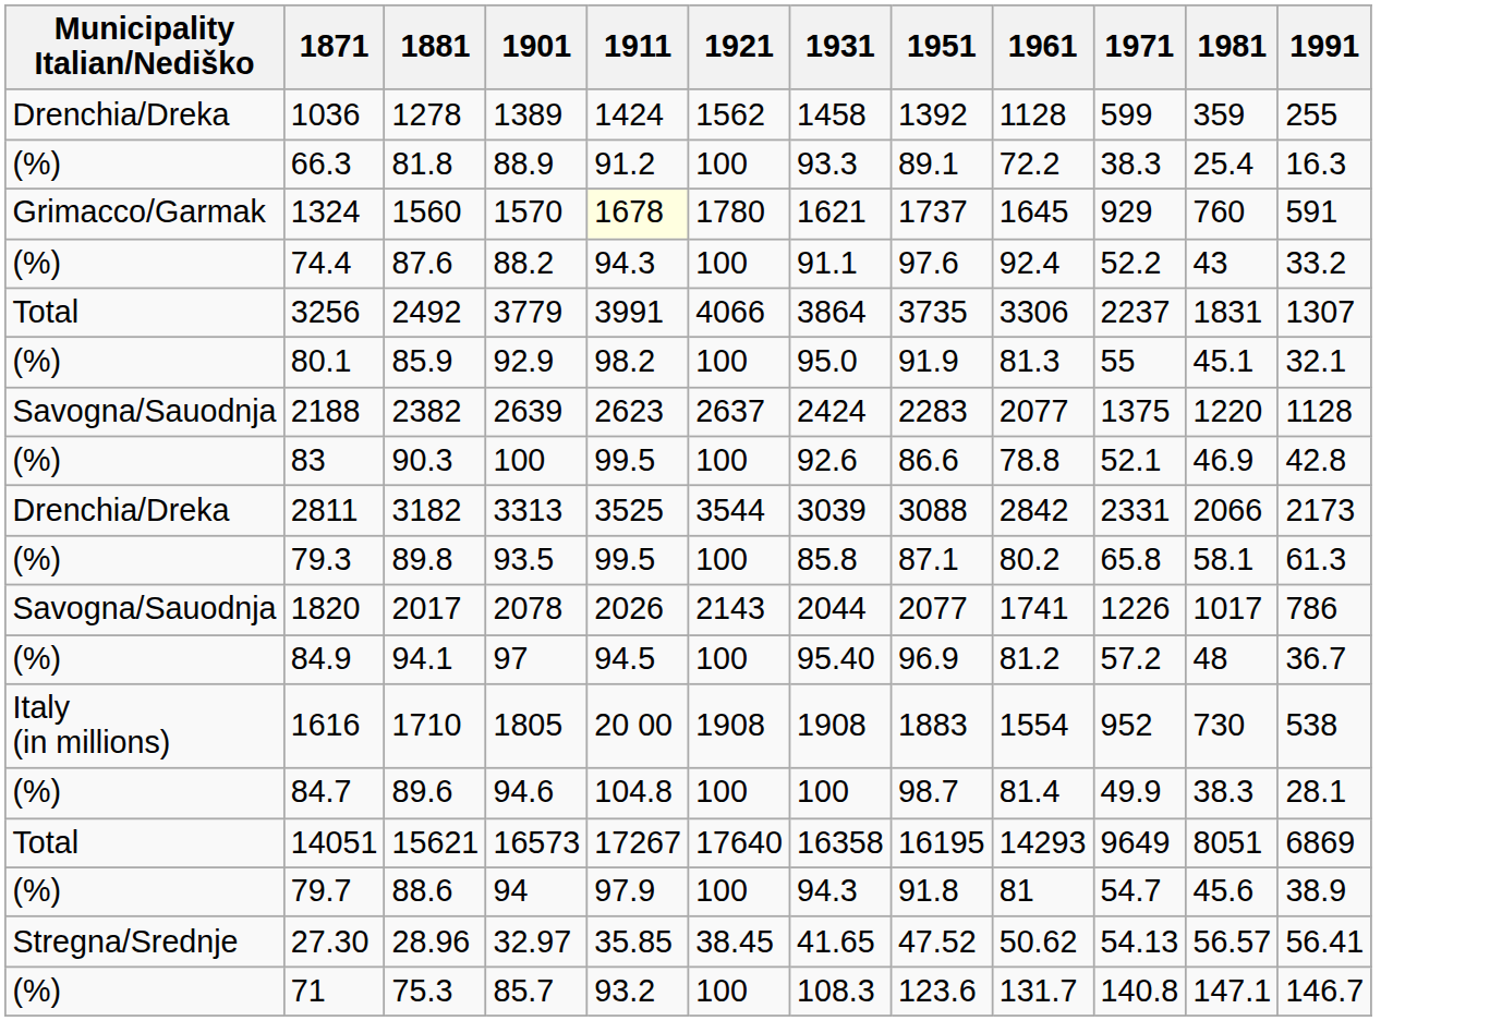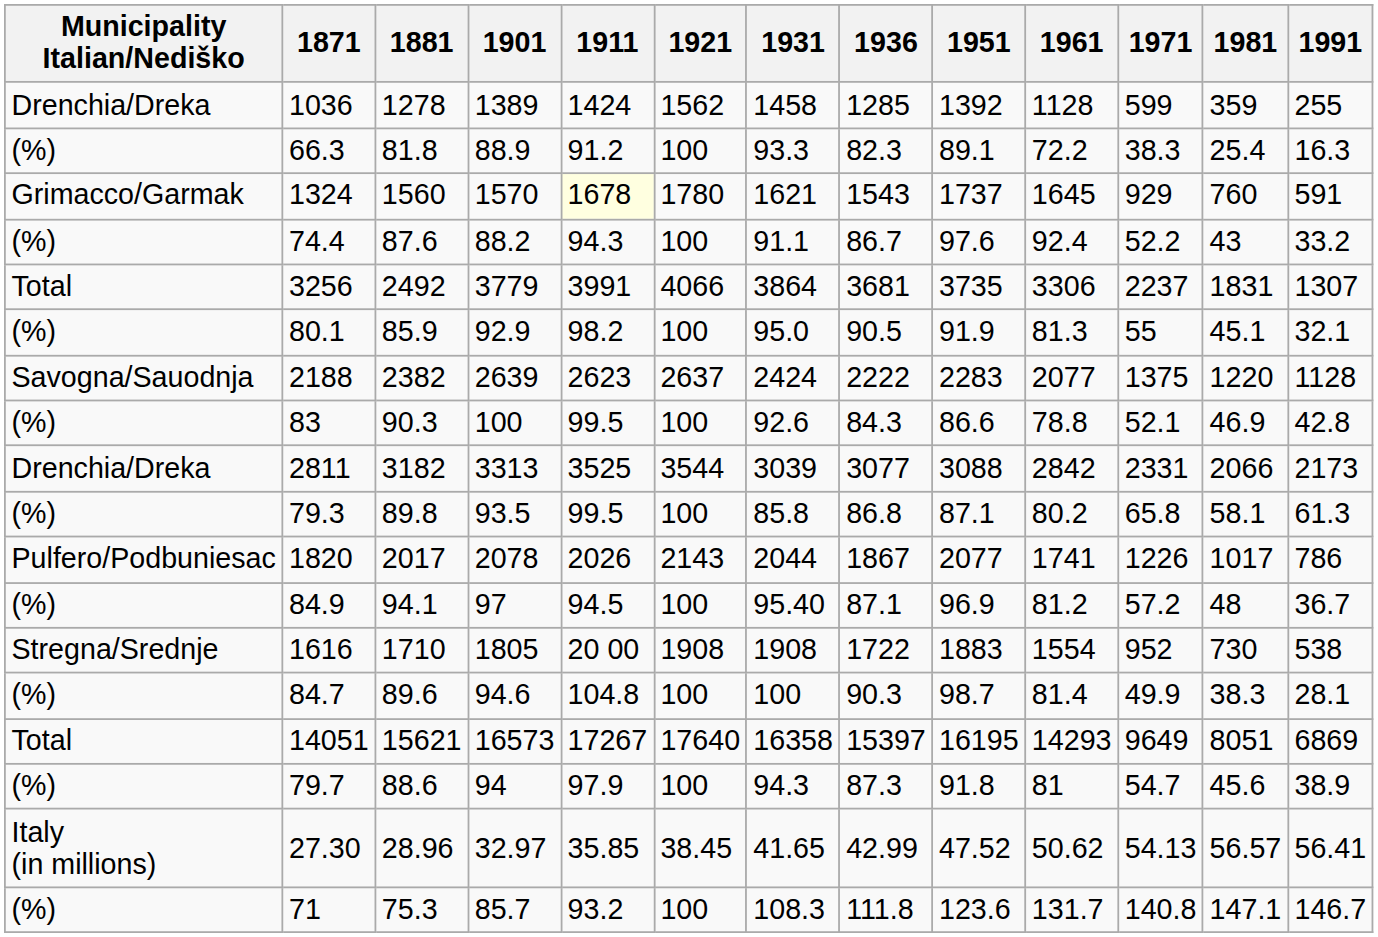 <table class="wikitable">
 <tr>
 <th>Municipality<br>Italian/Nediško</th>
 <th>1871</th>
 <th>1881</th>
 <th>1901</th>
 <th>1911</th>
 <th>1921</th>
 <th>1931</th>
+<th>1936</th>
 <th>1951</th>
 <th>1961</th>
 <th>1971</th>
 <th>1981</th>
 <th>1991</th>
 </tr>
 <tr>
 <td>Drenchia/Dreka</td>
 <td>1036</td>
 <td>1278</td>
 <td>1389</td>
 <td>1424</td>
 <td>1562</td>
 <td>1458</td>
+<td>1285</td>
 <td>1392</td>
 <td>1128</td>
 <td>599</td>
 <td>359</td>
 <td>255</td>
 </tr>
 <tr>
 <td>(%)</td>
 <td>66.3</td>
 <td>81.8</td>
 <td>88.9</td>
 <td>91.2</td>
 <td>100</td>
 <td>93.3</td>
+<td>82.3</td>
 <td>89.1</td>
 <td>72.2</td>
 <td>38.3</td>
 <td>25.4</td>
 <td>16.3</td>
 </tr>
 <tr>
 <td>Grimacco/Garmak</td>
 <td>1324</td>
 <td>1560</td>
 <td>1570</td>
 <td style="background: lightyellow;">1678</td>
 <td>1780</td>
 <td>1621</td>
+<td>1543</td>
 <td>1737</td>
 <td>1645</td>
 <td>929</td>
 <td>760</td>
 <td>591</td>
 </tr>
 <tr>
 <td>(%)</td>
 <td>74.4</td>
 <td>87.6</td>
 <td>88.2</td>
 <td>94.3</td>
 <td>100</td>
 <td>91.1</td>
+<td>86.7</td>
 <td>97.6</td>
 <td>92.4</td>
 <td>52.2</td>
 <td>43</td>
 <td>33.2</td>
 </tr>
 <tr>
 <td>Total</td>
 <td>3256</td>
 <td>2492</td>
 <td>3779</td>
 <td>3991</td>
 <td>4066</td>
 <td>3864</td>
+<td>3681</td>
 <td>3735</td>
 <td>3306</td>
 <td>2237</td>
 <td>1831</td>
 <td>1307</td>
 </tr>
 <tr>
 <td>(%)</td>
 <td>80.1</td>
 <td>85.9</td>
 <td>92.9</td>
 <td>98.2</td>
 <td>100</td>
 <td>95.0</td>
+<td>90.5</td>
 <td>91.9</td>
 <td>81.3</td>
 <td>55</td>
 <td>45.1</td>
 <td>32.1</td>
 </tr>
 <tr>
 <td>Savogna/Sauodnja</td>
 <td>2188</td>
 <td>2382</td>
 <td>2639</td>
 <td>2623</td>
 <td>2637</td>
 <td>2424</td>
+<td>2222</td>
 <td>2283</td>
 <td>2077</td>
 <td>1375</td>
 <td>1220</td>
 <td>1128</td>
 </tr>
 <tr>
 <td>(%)</td>
 <td>83</td>
 <td>90.3</td>
 <td>100</td>
 <td>99.5</td>
 <td>100</td>
 <td>92.6</td>
+<td>84.3</td>
 <td>86.6</td>
 <td>78.8</td>
 <td>52.1</td>
 <td>46.9</td>
 <td>42.8</td>
 </tr>
 <tr>
 <td>Drenchia/Dreka</td>
 <td>2811</td>
 <td>3182</td>
 <td>3313</td>
 <td>3525</td>
 <td>3544</td>
 <td>3039</td>
+<td>3077</td>
 <td>3088</td>
 <td>2842</td>
 <td>2331</td>
 <td>2066</td>
 <td>2173</td>
 </tr>
 <tr>
 <td>(%)</td>
 <td>79.3</td>
 <td>89.8</td>
 <td>93.5</td>
 <td>99.5</td>
 <td>100</td>
 <td>85.8</td>
+<td>86.8</td>
 <td>87.1</td>
 <td>80.2</td>
 <td>65.8</td>
 <td>58.1</td>
 <td>61.3</td>
 </tr>
 <tr>
-<td>Savogna/Sauodnja</td>
+<td>Pulfero/Podbuniesac</td>
 <td>1820</td>
 <td>2017</td>
 <td>2078</td>
 <td>2026</td>
 <td>2143</td>
 <td>2044</td>
+<td>1867</td>
 <td>2077</td>
 <td>1741</td>
 <td>1226</td>
 <td>1017</td>
 <td>786</td>
 </tr>
 <tr>
 <td>(%)</td>
 <td>84.9</td>
 <td>94.1</td>
 <td>97</td>
 <td>94.5</td>
 <td>100</td>
 <td>95.40</td>
+<td>87.1</td>
 <td>96.9</td>
 <td>81.2</td>
 <td>57.2</td>
 <td>48</td>
 <td>36.7</td>
 </tr>
 <tr>
-<td>Italy <br>(in millions)</td>
+<td>Stregna/Srednje</td>
 <td>1616</td>
 <td>1710</td>
 <td>1805</td>
 <td>20 00</td>
 <td>1908</td>
 <td>1908</td>
+<td>1722</td>
 <td>1883</td>
 <td>1554</td>
 <td>952</td>
 <td>730</td>
 <td>538</td>
 </tr>
 <tr>
 <td>(%)</td>
 <td>84.7</td>
 <td>89.6</td>
 <td>94.6</td>
 <td>104.8</td>
 <td>100</td>
 <td>100</td>
+<td>90.3</td>
 <td>98.7</td>
 <td>81.4</td>
 <td>49.9</td>
 <td>38.3</td>
 <td>28.1</td>
 </tr>
 <tr>
 <td>Total</td>
 <td>14051</td>
 <td>15621</td>
 <td>16573</td>
 <td>17267</td>
 <td>17640</td>
 <td>16358</td>
+<td>15397</td>
 <td>16195</td>
 <td>14293</td>
 <td>9649</td>
 <td>8051</td>
 <td>6869</td>
 </tr>
 <tr>
 <td>(%)</td>
 <td>79.7</td>
 <td>88.6</td>
 <td>94</td>
 <td>97.9</td>
 <td>100</td>
 <td>94.3</td>
+<td>87.3</td>
 <td>91.8</td>
 <td>81</td>
 <td>54.7</td>
 <td>45.6</td>
 <td>38.9</td>
 </tr>
 <tr>
-<td>Stregna/Srednje</td>
+<td>Italy <br>(in millions)</td>
 <td>27.30</td>
 <td>28.96</td>
 <td>32.97</td>
 <td>35.85</td>
 <td>38.45</td>
 <td>41.65</td>
+<td>42.99</td>
 <td>47.52</td>
 <td>50.62</td>
 <td>54.13</td>
 <td>56.57</td>
 <td>56.41</td>
 </tr>
 <tr>
 <td>(%)</td>
 <td>71</td>
 <td>75.3</td>
 <td>85.7</td>
 <td>93.2</td>
 <td>100</td>
 <td>108.3</td>
+<td>111.8</td>
 <td>123.6</td>
 <td>131.7</td>
 <td>140.8</td>
 <td>147.1</td>
 <td>146.7</td>
 </tr>
 </table>
